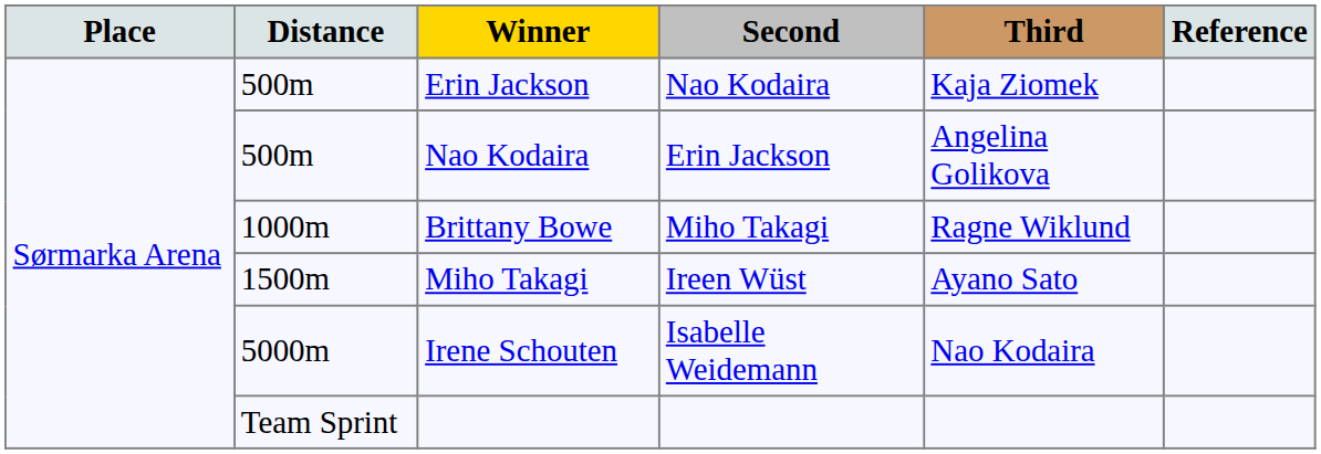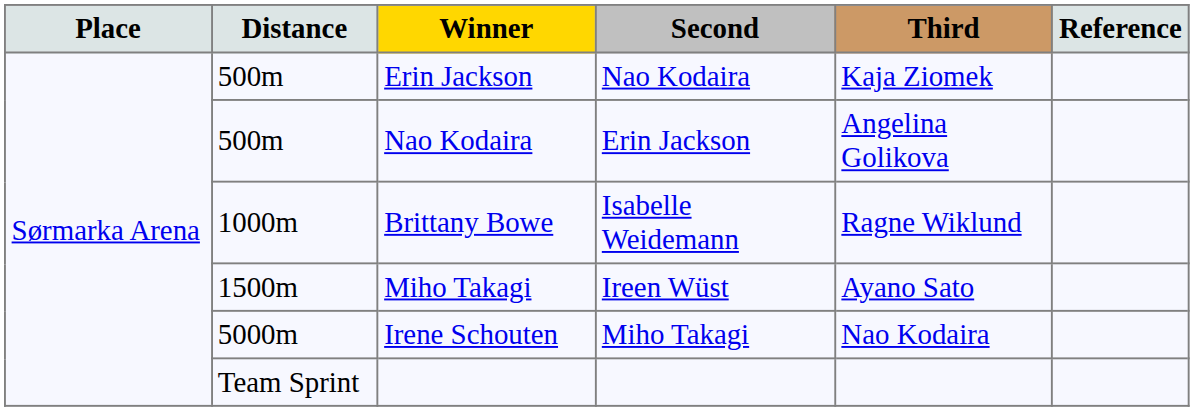 <table bgcolor="#f7f8ff" cellpadding="3" cellspacing="0" border="1" style="font-size: 95%; border: gray solid 1px; border-collapse: collapse;">
 <tr bgcolor="#cccccc" (1>
 <td width="220" align="center" bgcolor="#dce5e5"><strong>Place</strong></td>
 <td width="150" align="center" bgcolor="#dce5e5"><strong>Distance</strong></td>
 <td align="center" bgcolor="gold" width="250"><strong>Winner</strong></td>
 <td align="center" bgcolor="silver" width="250"><strong>Second</strong></td>
 <td width="250" align="center" bgcolor="#cc9966"><strong>Third</strong></td>
 <td width="30" align="center" bgcolor="#dce5e5"><strong>Reference</strong></td>
 </tr>
 <tr align="left">
 <td rowspan=6><a href='#'>Sørmarka Arena</a></td>
 <td>500m</td>
 <td> <a href='#'>Erin Jackson</a></td>
 <td> <a href='#'>Nao Kodaira</a></td>
 <td> <a href='#'>Kaja Ziomek</a></td>
 <td></td>
 </tr>
 <tr align="left">
 <td>500m</td>
 <td> <a href='#'>Nao Kodaira</a></td>
 <td> <a href='#'>Erin Jackson</a></td>
 <td> <a href='#'>Angelina Golikova</a></td>
 <td></td>
 </tr>
 <tr align="left">
 <td>1000m</td>
 <td> <a href='#'>Brittany Bowe</a></td>
-<td> <a href='#'>Miho Takagi</a></td>
+<td> <a href='#'>Isabelle Weidemann</a></td>
 <td> <a href='#'>Ragne Wiklund</a></td>
 <td></td>
 </tr>
 <tr align="left">
 <td>1500m</td>
 <td> <a href='#'>Miho Takagi</a></td>
 <td> <a href='#'>Ireen Wüst</a></td>
 <td> <a href='#'>Ayano Sato</a></td>
 <td></td>
 </tr>
 <tr align="left">
 <td>5000m</td>
 <td> <a href='#'>Irene Schouten</a></td>
-<td> <a href='#'>Isabelle Weidemann</a></td>
+<td> <a href='#'>Miho Takagi</a></td>
 <td> <a href='#'>Nao Kodaira</a></td>
 <td></td>
 </tr>
 <tr align="left">
 <td>Team Sprint</td>
 <td></td>
 <td></td>
 <td></td>
 <td></td>
 </tr>
 </table>
